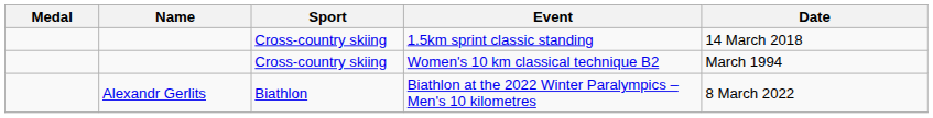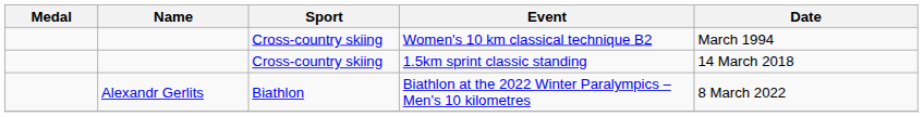 <table class="wikitable sortable" style="font-size:95%">
 <tr>
 <th style="width:6em">Medal</th>
 <th style="width:10em">Name</th>
 <th style="width:10em">Sport</th>
 <th style="width:20em">Event</th>
 <th style="width:15em">Date</th>
 </tr>
 <tr>
 <td></td>
 <td></td>
 <td><a href='#'>Cross-country skiing</a></td>
-<td><a href='#'>1.5km sprint classic standing</a></td>
-<td>14 March 2018</td>
+<td><a href='#'>Women's 10 km classical technique B2</a></td>
+<td>March 1994</td>
 </tr>
 <tr>
 <td></td>
 <td></td>
 <td><a href='#'>Cross-country skiing</a></td>
-<td><a href='#'>Women's 10 km classical technique B2</a></td>
-<td>March 1994</td>
+<td><a href='#'>1.5km sprint classic standing</a></td>
+<td>14 March 2018</td>
 </tr>
 <tr>
 <td></td>
 <td><a href='#'>Alexandr Gerlits</a></td>
 <td><a href='#'>Biathlon</a></td>
 <td><a href='#'>Biathlon at the 2022 Winter Paralympics – Men's 10 kilometres</a></td>
 <td>8 March 2022</td>
 </tr>
 <tr>
 </tr>
 </table>
